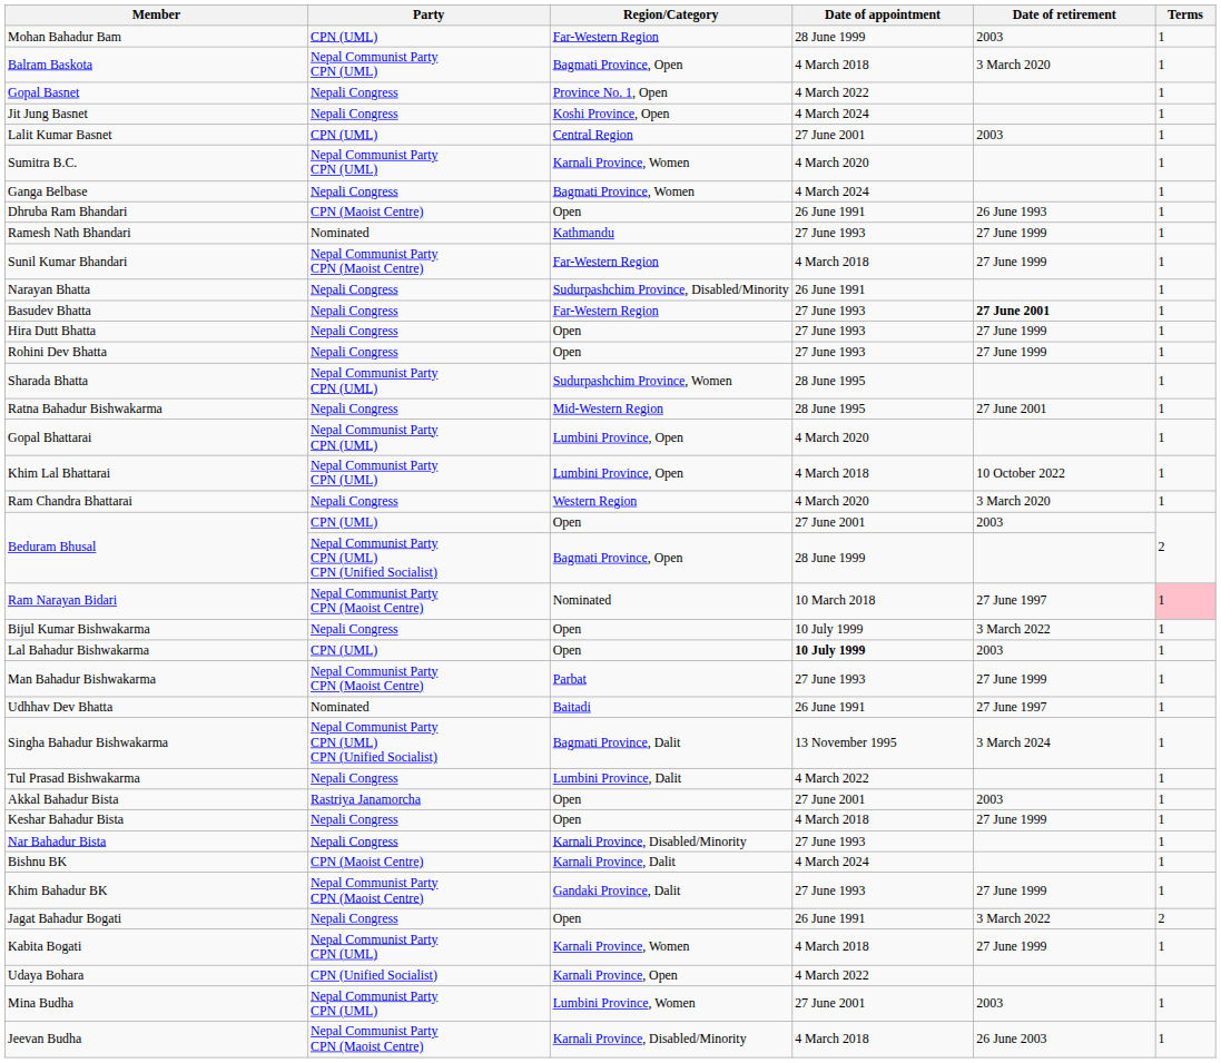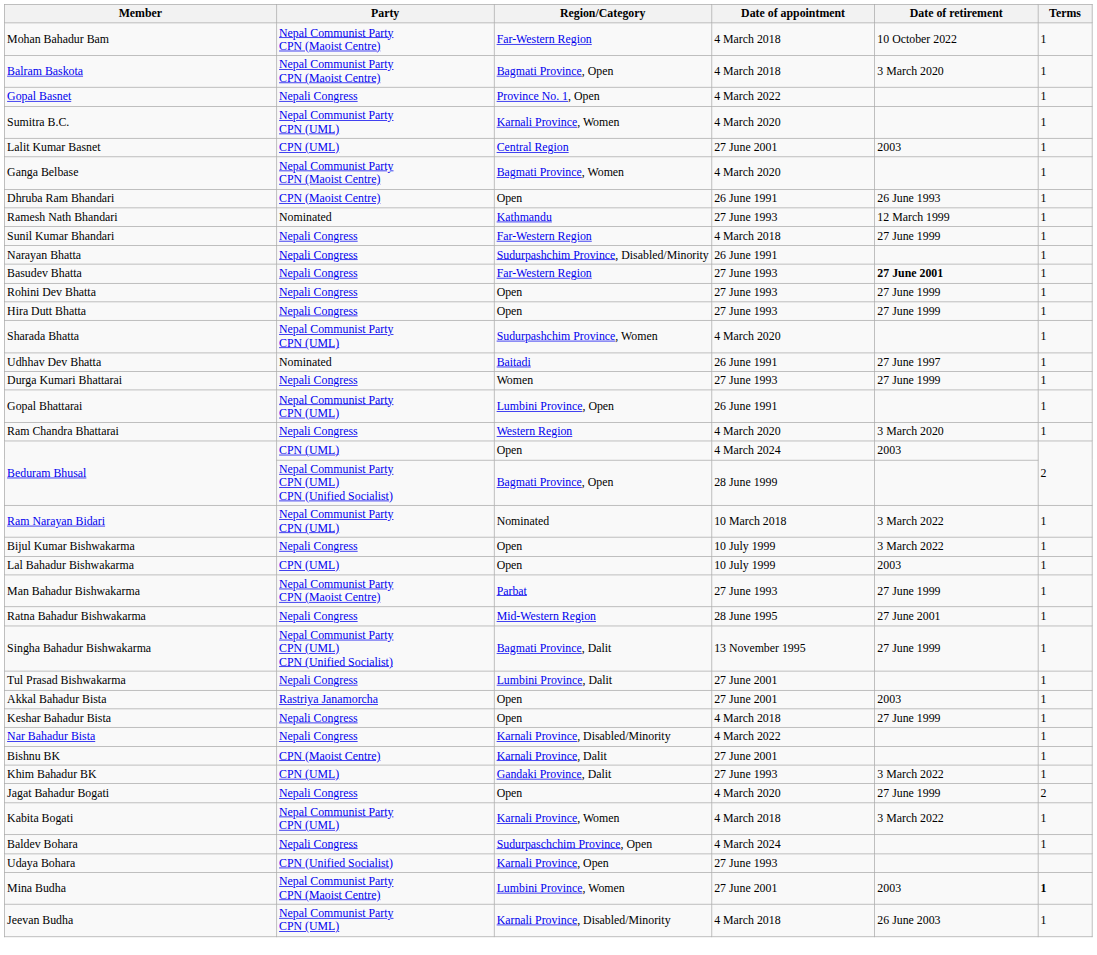 <table class="wikitable sortable">
 <tr>
 <th style="width: 25%;">Member</th>
 <th style="width: 20%;">Party</th>
 <th style="width: 20%;">Region/Category</th>
 <th style="width: 15%;">Date of appointment</th>
 <th style="width: 15%;">Date of retirement</th>
 <th style="width: 5%;">Terms</th>
 </tr>
 <tr>
 <td>Mohan Bahadur Bam</td>
-<td><a href='#'>CPN (UML)</a></td>
+<td><a href='#'>Nepal Communist Party</a><br><a href='#'>CPN (Maoist Centre)</a></td>
 <td><a href='#'>Far-Western Region</a></td>
-<td>28 June 1999</td>
-<td>2003</td>
+<td>4 March 2018</td>
+<td>10 October 2022</td>
 <td>1</td>
 </tr>
 <tr>
 <td><a href='#'>Balram Baskota</a></td>
-<td><a href='#'>Nepal Communist Party</a><br><a href='#'>CPN (UML)</a></td>
+<td><a href='#'>Nepal Communist Party</a><br><a href='#'>CPN (Maoist Centre)</a></td>
 <td><a href='#'>Bagmati Province</a>, Open</td>
 <td>4 March 2018</td>
 <td>3 March 2020</td>
 <td>1</td>
 </tr>
 <tr>
 <td><a href='#'>Gopal Basnet</a></td>
 <td><a href='#'>Nepali Congress</a></td>
 <td><a href='#'>Province No. 1</a>, Open</td>
 <td>4 March 2022</td>
 <td></td>
 <td>1</td>
 </tr>
 <tr>
-<td>Jit Jung Basnet</td>
-<td><a href='#'>Nepali Congress</a></td>
-<td><a href='#'>Koshi Province</a>, Open</td>
-<td>4 March 2024</td>
+<td>Sumitra B.C.</td>
+<td><a href='#'>Nepal Communist Party</a><br><a href='#'>CPN (UML)</a></td>
+<td><a href='#'>Karnali Province</a>, Women</td>
+<td>4 March 2020</td>
 <td></td>
 <td>1</td>
 </tr>
 <tr>
 <td>Lalit Kumar Basnet</td>
 <td><a href='#'>CPN (UML)</a></td>
 <td><a href='#'>Central Region</a></td>
 <td>27 June 2001</td>
 <td>2003</td>
 <td>1</td>
 </tr>
 <tr>
-<td>Sumitra B.C.</td>
-<td><a href='#'>Nepal Communist Party</a><br><a href='#'>CPN (UML)</a></td>
-<td><a href='#'>Karnali Province</a>, Women</td>
+<td>Ganga Belbase</td>
+<td><a href='#'>Nepal Communist Party</a><br><a href='#'>CPN (Maoist Centre)</a></td>
+<td><a href='#'>Bagmati Province</a>, Women</td>
 <td>4 March 2020</td>
-<td></td>
-<td>1</td>
-</tr>
-<tr>
-<td>Ganga Belbase</td>
-<td><a href='#'>Nepali Congress</a></td>
-<td><a href='#'>Bagmati Province</a>, Women</td>
-<td>4 March 2024</td>
 <td></td>
 <td>1</td>
 </tr>
 <tr>
 <td>Dhruba Ram Bhandari</td>
 <td><a href='#'>CPN (Maoist Centre)</a></td>
 <td>Open</td>
 <td>26 June 1991</td>
 <td>26 June 1993</td>
 <td>1</td>
 </tr>
 <tr>
 <td>Ramesh Nath Bhandari</td>
 <td>Nominated</td>
 <td><a href='#'>Kathmandu</a></td>
 <td>27 June 1993</td>
-<td>27 June 1999</td>
+<td>12 March 1999</td>
 <td>1</td>
 </tr>
 <tr>
 <td>Sunil Kumar Bhandari</td>
-<td><a href='#'>Nepal Communist Party</a><br><a href='#'>CPN (Maoist Centre)</a></td>
+<td><a href='#'>Nepali Congress</a></td>
 <td><a href='#'>Far-Western Region</a></td>
 <td>4 March 2018</td>
 <td>27 June 1999</td>
 <td>1</td>
 </tr>
 <tr>
 <td>Narayan Bhatta</td>
 <td><a href='#'>Nepali Congress</a></td>
 <td><a href='#'>Sudurpashchim Province</a>, Disabled/Minority</td>
 <td>26 June 1991</td>
 <td></td>
 <td>1</td>
 </tr>
 <tr>
 <td>Basudev Bhatta</td>
 <td><a href='#'>Nepali Congress</a></td>
 <td><a href='#'>Far-Western Region</a></td>
 <td>27 June 1993</td>
 <td><strong>27 June 2001</strong></td>
 <td>1</td>
 </tr>
 <tr>
-<td>Hira Dutt Bhatta</td>
+<td>Rohini Dev Bhatta</td>
 <td><a href='#'>Nepali Congress</a></td>
 <td>Open</td>
 <td>27 June 1993</td>
 <td>27 June 1999</td>
 <td>1</td>
 </tr>
 <tr>
-<td>Rohini Dev Bhatta</td>
+<td>Hira Dutt Bhatta</td>
 <td><a href='#'>Nepali Congress</a></td>
 <td>Open</td>
 <td>27 June 1993</td>
 <td>27 June 1999</td>
 <td>1</td>
 </tr>
 <tr>
 <td>Sharada Bhatta</td>
 <td><a href='#'>Nepal Communist Party</a><br><a href='#'>CPN (UML)</a></td>
 <td><a href='#'>Sudurpashchim Province</a>, Women</td>
-<td>28 June 1995</td>
+<td>4 March 2020</td>
 <td></td>
 <td>1</td>
 </tr>
 <tr>
-<td>Ratna Bahadur Bishwakarma</td>
+<td>Udhhav Dev Bhatta</td>
+<td>Nominated</td>
+<td><a href='#'>Baitadi</a></td>
+<td>26 June 1991</td>
+<td>27 June 1997</td>
+<td>1</td>
+</tr>
+<tr>
+<td>Durga Kumari Bhattarai</td>
 <td><a href='#'>Nepali Congress</a></td>
-<td><a href='#'>Mid-Western Region</a></td>
-<td>28 June 1995</td>
-<td>27 June 2001</td>
+<td>Women</td>
+<td>27 June 1993</td>
+<td>27 June 1999</td>
 <td>1</td>
 </tr>
 <tr>
 <td>Gopal Bhattarai</td>
 <td><a href='#'>Nepal Communist Party</a><br><a href='#'>CPN (UML)</a></td>
 <td><a href='#'>Lumbini Province</a>, Open</td>
-<td>4 March 2020</td>
+<td>26 June 1991</td>
 <td></td>
-<td>1</td>
-</tr>
-<tr>
-<td>Khim Lal Bhattarai</td>
-<td><a href='#'>Nepal Communist Party</a><br><a href='#'>CPN (UML)</a></td>
-<td><a href='#'>Lumbini Province</a>, Open</td>
-<td>4 March 2018</td>
-<td>10 October 2022</td>
 <td>1</td>
 </tr>
 <tr>
 <td>Ram Chandra Bhattarai</td>
 <td><a href='#'>Nepali Congress</a></td>
 <td><a href='#'>Western Region</a></td>
 <td>4 March 2020</td>
 <td>3 March 2020</td>
 <td>1</td>
 </tr>
 <tr>
 <td rowspan="2"><a href='#'>Beduram Bhusal</a></td>
 <td><a href='#'>CPN (UML)</a></td>
 <td>Open</td>
-<td>27 June 2001</td>
+<td>4 March 2024</td>
 <td>2003</td>
 <td rowspan="2">2</td>
 </tr>
 <tr>
 <td><a href='#'>Nepal Communist Party</a><br><a href='#'>CPN (UML)</a><br><a href='#'>CPN (Unified Socialist)</a></td>
 <td><a href='#'>Bagmati Province</a>, Open</td>
 <td>28 June 1999</td>
 <td></td>
 </tr>
 <tr>
 <td><a href='#'>Ram Narayan Bidari</a></td>
-<td><a href='#'>Nepal Communist Party</a><br><a href='#'>CPN (Maoist Centre)</a></td>
+<td><a href='#'>Nepal Communist Party</a><br><a href='#'>CPN (UML)</a></td>
 <td>Nominated</td>
 <td>10 March 2018</td>
-<td>27 June 1997</td>
-<td style="background: pink;">1</td>
+<td>3 March 2022</td>
+<td>1</td>
 </tr>
 <tr>
 <td>Bijul Kumar Bishwakarma</td>
 <td><a href='#'>Nepali Congress</a></td>
 <td>Open</td>
 <td>10 July 1999</td>
 <td>3 March 2022</td>
 <td>1</td>
 </tr>
 <tr>
 <td>Lal Bahadur Bishwakarma</td>
 <td><a href='#'>CPN (UML)</a></td>
 <td>Open</td>
-<td><strong>10 July 1999</strong></td>
+<td>10 July 1999</td>
 <td>2003</td>
 <td>1</td>
 </tr>
 <tr>
 <td>Man Bahadur Bishwakarma</td>
 <td><a href='#'>Nepal Communist Party</a><br><a href='#'>CPN (Maoist Centre)</a></td>
 <td><a href='#'>Parbat</a></td>
 <td>27 June 1993</td>
 <td>27 June 1999</td>
 <td>1</td>
 </tr>
 <tr>
-<td>Udhhav Dev Bhatta</td>
-<td>Nominated</td>
-<td><a href='#'>Baitadi</a></td>
-<td>26 June 1991</td>
-<td>27 June 1997</td>
+<td>Ratna Bahadur Bishwakarma</td>
+<td><a href='#'>Nepali Congress</a></td>
+<td><a href='#'>Mid-Western Region</a></td>
+<td>28 June 1995</td>
+<td>27 June 2001</td>
 <td>1</td>
 </tr>
 <tr>
 <td>Singha Bahadur Bishwakarma</td>
 <td><a href='#'>Nepal Communist Party</a><br><a href='#'>CPN (UML)</a><br><a href='#'>CPN (Unified Socialist)</a></td>
 <td><a href='#'>Bagmati Province</a>, Dalit</td>
 <td>13 November 1995</td>
-<td>3 March 2024</td>
+<td>27 June 1999</td>
 <td>1</td>
 </tr>
 <tr>
 <td>Tul Prasad Bishwakarma</td>
 <td><a href='#'>Nepali Congress</a></td>
 <td><a href='#'>Lumbini Province</a>, Dalit</td>
-<td>4 March 2022</td>
+<td>27 June 2001</td>
 <td></td>
 <td>1</td>
 </tr>
 <tr>
 <td>Akkal Bahadur Bista</td>
 <td><a href='#'>Rastriya Janamorcha</a></td>
 <td>Open</td>
 <td>27 June 2001</td>
 <td>2003</td>
 <td>1</td>
 </tr>
 <tr>
 <td>Keshar Bahadur Bista</td>
 <td><a href='#'>Nepali Congress</a></td>
 <td>Open</td>
 <td>4 March 2018</td>
 <td>27 June 1999</td>
 <td>1</td>
 </tr>
 <tr>
 <td><a href='#'>Nar Bahadur Bista</a></td>
 <td><a href='#'>Nepali Congress</a></td>
 <td><a href='#'>Karnali Province</a>, Disabled/Minority</td>
-<td>27 June 1993</td>
+<td>4 March 2022</td>
 <td></td>
 <td>1</td>
 </tr>
 <tr>
 <td>Bishnu BK</td>
 <td><a href='#'>CPN (Maoist Centre)</a></td>
 <td><a href='#'>Karnali Province</a>, Dalit</td>
-<td>4 March 2024</td>
+<td>27 June 2001</td>
 <td></td>
 <td>1</td>
 </tr>
 <tr>
 <td>Khim Bahadur BK</td>
-<td><a href='#'>Nepal Communist Party</a><br><a href='#'>CPN (Maoist Centre)</a></td>
+<td><a href='#'>CPN (UML)</a></td>
 <td><a href='#'>Gandaki Province</a>, Dalit</td>
 <td>27 June 1993</td>
-<td>27 June 1999</td>
+<td>3 March 2022</td>
 <td>1</td>
 </tr>
 <tr>
 <td>Jagat Bahadur Bogati</td>
 <td><a href='#'>Nepali Congress</a></td>
 <td>Open</td>
-<td>26 June 1991</td>
-<td>3 March 2022</td>
+<td>4 March 2020</td>
+<td>27 June 1999</td>
 <td>2</td>
 </tr>
 <tr>
 <td>Kabita Bogati</td>
 <td><a href='#'>Nepal Communist Party</a><br><a href='#'>CPN (UML)</a></td>
 <td><a href='#'>Karnali Province</a>, Women</td>
 <td>4 March 2018</td>
-<td>27 June 1999</td>
+<td>3 March 2022</td>
+<td>1</td>
+</tr>
+<tr>
+<td>Baldev Bohara</td>
+<td><a href='#'>Nepali Congress</a></td>
+<td><a href='#'>Sudurpaschchim Province</a>, Open</td>
+<td>4 March 2024</td>
+<td></td>
 <td>1</td>
 </tr>
 <tr>
 <td>Udaya Bohara</td>
 <td><a href='#'>CPN (Unified Socialist)</a></td>
 <td><a href='#'>Karnali Province</a>, Open</td>
-<td>4 March 2022</td>
+<td>27 June 1993</td>
 <td></td>
 <td></td>
 </tr>
 <tr>
 <td>Mina Budha</td>
-<td><a href='#'>Nepal Communist Party</a><br><a href='#'>CPN (UML)</a></td>
+<td><a href='#'>Nepal Communist Party</a><br><a href='#'>CPN (Maoist Centre)</a></td>
 <td><a href='#'>Lumbini Province</a>, Women</td>
 <td>27 June 2001</td>
 <td>2003</td>
-<td>1</td>
+<td><strong>1</strong></td>
 </tr>
 <tr>
 <td>Jeevan Budha</td>
-<td><a href='#'>Nepal Communist Party</a><br><a href='#'>CPN (Maoist Centre)</a></td>
+<td><a href='#'>Nepal Communist Party</a><br><a href='#'>CPN (UML)</a></td>
 <td><a href='#'>Karnali Province</a>, Disabled/Minority</td>
 <td>4 March 2018</td>
 <td>26 June 2003</td>
 <td>1</td>
 </tr>
 </table>
